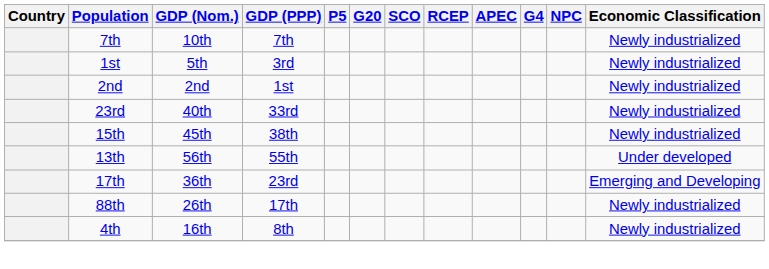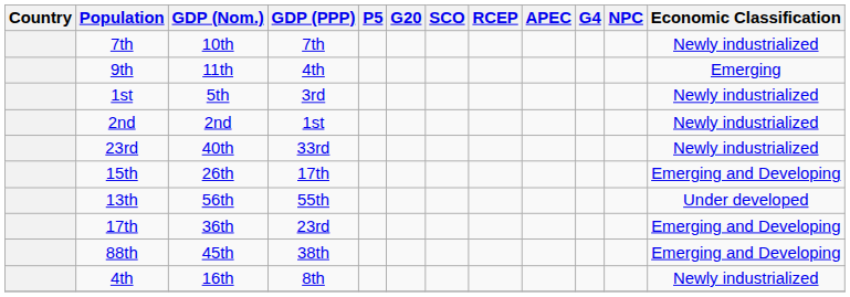 <table class="wikitable sortable" style="text-align:center">
 <tr>
 <th scope=col>Country</th>
 <th scope=col><a href='#'>Population</a></th>
 <th scope=col><a href='#'>GDP (Nom.)</a></th>
 <th scope=col><a href='#'>GDP (PPP)</a></th>
 <th scope=col><a href='#'>P5</a></th>
 <th scope=col><a href='#'>G20</a></th>
 <th scope=col><a href='#'>SCO</a></th>
 <th scope=col><a href='#'>RCEP</a></th>
 <th scope=col><a href='#'>APEC</a></th>
 <th scope=col><a href='#'>G4</a></th>
 <th scope=col><a href='#'>NPC</a></th>
 <th scope=col>Economic Classification</th>
 </tr>
 <tr>
 <th scope=row style="text-align:left;"></th>
 <td><a href='#'>7th</a></td>
 <td><a href='#'>10th</a></td>
 <td><a href='#'>7th</a></td>
 <td></td>
 <td></td>
 <td></td>
 <td></td>
 <td></td>
 <td></td>
 <td></td>
 <td><a href='#'>Newly industrialized</a></td>
+</tr>
+<tr>
+<th scope=row style="text-align:left;"></th>
+<td><a href='#'>9th</a></td>
+<td><a href='#'>11th</a></td>
+<td><a href='#'>4th</a></td>
+<td></td>
+<td></td>
+<td></td>
+<td></td>
+<td></td>
+<td></td>
+<td></td>
+<td><a href='#'>Emerging</a></td>
 </tr>
 <tr>
 <th scope=row style="text-align:left;"></th>
 <td><a href='#'>1st</a></td>
 <td><a href='#'>5th</a></td>
 <td><a href='#'>3rd</a></td>
 <td></td>
 <td></td>
 <td></td>
 <td></td>
 <td></td>
 <td></td>
 <td></td>
 <td><a href='#'>Newly industrialized</a></td>
 </tr>
 <tr>
 <th scope=row style="text-align:left;"></th>
 <td><a href='#'>2nd</a></td>
 <td><a href='#'>2nd</a></td>
 <td><a href='#'>1st</a></td>
 <td></td>
 <td></td>
 <td></td>
 <td></td>
 <td></td>
 <td></td>
 <td></td>
 <td><a href='#'>Newly industrialized</a></td>
 </tr>
 <tr>
 <th scope=row style="text-align:left;"></th>
 <td><a href='#'>23rd</a></td>
 <td><a href='#'>40th</a></td>
 <td><a href='#'>33rd</a></td>
 <td></td>
 <td></td>
 <td></td>
 <td></td>
 <td></td>
 <td></td>
 <td></td>
 <td><a href='#'>Newly industrialized</a></td>
 </tr>
 <tr>
 <th scope=row style="text-align:left;"></th>
 <td><a href='#'>15th</a></td>
-<td><a href='#'>45th</a></td>
-<td><a href='#'>38th</a></td>
+<td><a href='#'>26th</a></td>
+<td><a href='#'>17th</a></td>
 <td></td>
 <td></td>
 <td></td>
 <td></td>
 <td></td>
 <td></td>
 <td></td>
-<td><a href='#'>Newly industrialized</a></td>
+<td><a href='#'>Emerging and Developing</a></td>
 </tr>
 <tr>
 <th scope=row style="text-align:left;"></th>
 <td><a href='#'>13th</a></td>
 <td><a href='#'>56th</a></td>
 <td><a href='#'>55th</a></td>
 <td></td>
 <td></td>
 <td></td>
 <td></td>
 <td></td>
 <td></td>
 <td></td>
 <td><a href='#'>Under developed</a></td>
 </tr>
 <tr>
 <th scope=row style="text-align:left;"></th>
 <td><a href='#'>17th</a></td>
 <td><a href='#'>36th</a></td>
 <td><a href='#'>23rd</a></td>
 <td></td>
 <td></td>
 <td></td>
 <td></td>
 <td></td>
 <td></td>
 <td></td>
 <td><a href='#'>Emerging and Developing</a></td>
 </tr>
 <tr>
 <th scope=row style="text-align:left;"></th>
 <td><a href='#'>88th</a></td>
-<td><a href='#'>26th</a></td>
-<td><a href='#'>17th</a></td>
+<td><a href='#'>45th</a></td>
+<td><a href='#'>38th</a></td>
 <td></td>
 <td></td>
 <td></td>
 <td></td>
 <td></td>
 <td></td>
 <td></td>
-<td><a href='#'>Newly industrialized</a></td>
+<td><a href='#'>Emerging and Developing</a></td>
 </tr>
 <tr>
 <th scope=row style="text-align:left;"></th>
 <td><a href='#'>4th</a></td>
 <td><a href='#'>16th</a></td>
 <td><a href='#'>8th</a></td>
 <td></td>
 <td></td>
 <td></td>
 <td></td>
 <td></td>
 <td></td>
 <td></td>
 <td><a href='#'>Newly industrialized</a></td>
 </tr>
 <tr>
 </tr>
 </table>
